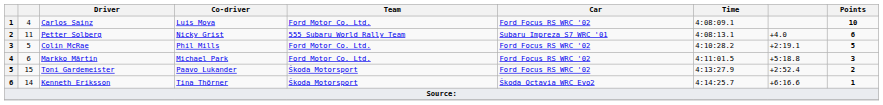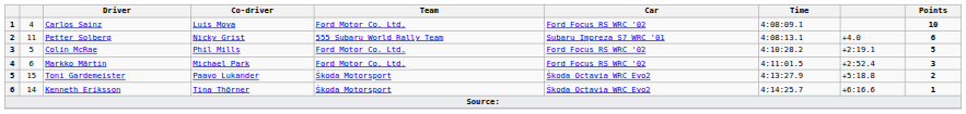 <table class="wikitable" width=85% style="font-size: 85%;">
 <tr>
 <th></th>
 <th></th>
 <th>Driver</th>
 <th>Co-driver</th>
 <th>Team</th>
 <th>Car</th>
 <th>Time</th>
 <th></th>
 <th>Points</th>
 </tr>
 <tr>
 <th>1</th>
 <td align="center">4</td>
 <td> <a href='#'>Carlos Sainz</a></td>
 <td> <a href='#'>Luis Moya</a></td>
 <td> <a href='#'>Ford Motor Co. Ltd.</a></td>
 <td><a href='#'>Ford Focus RS WRC '02</a></td>
 <td>4:08:09.1</td>
 <td></td>
 <td align="center"><strong>10</strong></td>
 </tr>
 <tr>
 <th>2</th>
 <td align="center">11</td>
 <td> <a href='#'>Petter Solberg</a></td>
 <td> <a href='#'>Nicky Grist</a></td>
 <td> <a href='#'>555 Subaru World Rally Team</a></td>
 <td><a href='#'>Subaru Impreza S7 WRC '01</a></td>
 <td>4:08:13.1</td>
 <td>+4.0</td>
 <td align="center"><strong>6</strong></td>
 </tr>
 <tr>
 <th>3</th>
 <td align="center">5</td>
 <td> <a href='#'>Colin McRae</a></td>
 <td> <a href='#'>Phil Mills</a></td>
 <td> <a href='#'>Ford Motor Co. Ltd.</a></td>
 <td><a href='#'>Ford Focus RS WRC '02</a></td>
 <td>4:10:28.2</td>
 <td>+2:19.1</td>
 <td align="center"><strong>5</strong></td>
 </tr>
 <tr>
 <th>4</th>
 <td align="center">6</td>
 <td> <a href='#'>Markko Märtin</a></td>
 <td> <a href='#'>Michael Park</a></td>
 <td> <a href='#'>Ford Motor Co. Ltd.</a></td>
 <td><a href='#'>Ford Focus RS WRC '02</a></td>
 <td>4:11:01.5</td>
-<td>+5:18.8</td>
+<td>+2:52.4</td>
 <td align="center"><strong>3</strong></td>
 </tr>
 <tr>
 <th>5</th>
 <td align="center">15</td>
 <td> <a href='#'>Toni Gardemeister</a></td>
 <td> <a href='#'>Paavo Lukander</a></td>
 <td> <a href='#'>Škoda Motorsport</a></td>
-<td><a href='#'>Ford Focus RS WRC '02</a></td>
+<td><a href='#'>Škoda Octavia WRC Evo2</a></td>
 <td>4:13:27.9</td>
-<td>+2:52.4</td>
+<td>+5:18.8</td>
 <td align="center"><strong>2</strong></td>
 </tr>
 <tr>
 <th>6</th>
 <td align="center">14</td>
 <td> <a href='#'>Kenneth Eriksson</a></td>
 <td> <a href='#'>Tina Thörner</a></td>
 <td> <a href='#'>Škoda Motorsport</a></td>
 <td><a href='#'>Škoda Octavia WRC Evo2</a></td>
 <td>4:14:25.7</td>
 <td>+6:16.6</td>
 <td align="center"><strong>1</strong></td>
 </tr>
 <tr>
 <td style="background-color:#EAECF0; text-align:center" colspan="9"><strong>Source:</strong></td>
 </tr>
 <tr>
 </tr>
 </table>
